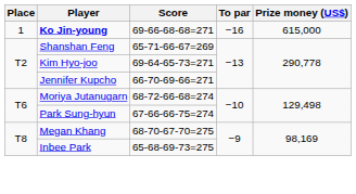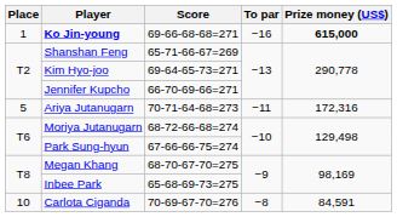 <table class="wikitable">
 <tr>
 <th>Place</th>
 <th>Player</th>
 <th>Score</th>
 <th>To par</th>
 <th>Prize money (<a href='#'>US$</a>)</th>
 </tr>
 <tr>
 <td align=center>1</td>
 <td> <strong><a href='#'>Ko Jin-young</a></strong></td>
 <td align=center>69-66-68-68=271</td>
 <td align=center>−16</td>
-<td align=center>615,000</td>
+<td align=center><strong>615,000</strong></td>
 </tr>
 <tr>
 <td rowspan=3 align=center>T2</td>
 <td> <a href='#'>Shanshan Feng</a></td>
 <td>65-71-66-67=269</td>
 <td rowspan=3 align=center>−13</td>
 <td rowspan=3 align=center>290,778</td>
 </tr>
 <tr>
 <td> <a href='#'>Kim Hyo-joo</a></td>
 <td align=center>69-64-65-73=271</td>
 </tr>
 <tr>
 <td> <a href='#'>Jennifer Kupcho</a></td>
 <td align=center>66-70-69-66=271</td>
+</tr>
+<tr>
+<td align=center>5</td>
+<td> <a href='#'>Ariya Jutanugarn</a></td>
+<td>70-71-64-68=273</td>
+<td align=center>−11</td>
+<td align=center>172,316</td>
 </tr>
 <tr>
 <td rowspan=2 align=center>T6</td>
 <td> <a href='#'>Moriya Jutanugarn</a></td>
 <td align=center>68-72-66-68=274</td>
 <td rowspan=2 align=center>−10</td>
 <td rowspan=2 align=center>129,498</td>
 </tr>
 <tr>
 <td> <a href='#'>Park Sung-hyun</a></td>
 <td align=center>67-66-66-75=274</td>
 </tr>
 <tr>
 <td rowspan=2 align=center>T8</td>
 <td> <a href='#'>Megan Khang</a></td>
 <td align=center>68-70-67-70=275</td>
 <td rowspan=2 align=center>−9</td>
 <td rowspan=2 align=center>98,169</td>
 </tr>
 <tr>
 <td> <a href='#'>Inbee Park</a></td>
 <td align=center>65-68-69-73=275</td>
 </tr>
+<tr>
+<td align=center>10</td>
+<td> <a href='#'>Carlota Ciganda</a></td>
+<td>70-69-67-70=276</td>
+<td align=center>−8</td>
+<td align=center>84,591</td>
+</tr>
 </table>
